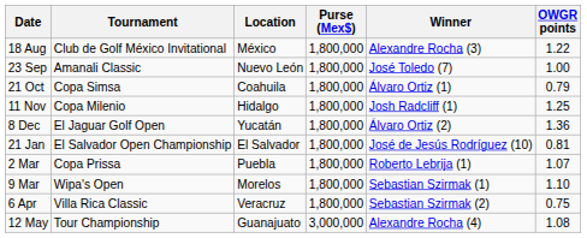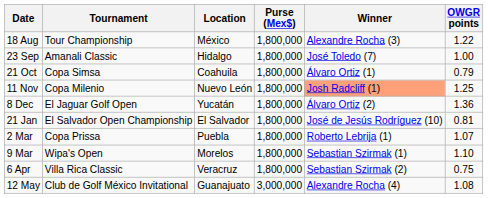 <table class="wikitable" style="font-size:95%">
 <tr>
 <th>Date</th>
 <th>Tournament</th>
 <th>Location</th>
 <th>Purse<br>(<a href='#'>Mex$</a>)</th>
 <th>Winner</th>
 <th><a href='#'>OWGR</a><br>points</th>
 </tr>
 <tr>
 <td>18 Aug</td>
-<td>Club de Golf México Invitational</td>
+<td>Tour Championship</td>
 <td>México</td>
 <td align=right>1,800,000</td>
 <td> <a href='#'>Alexandre Rocha</a> (3)</td>
 <td align=center>1.22</td>
 </tr>
 <tr>
 <td>23 Sep</td>
 <td>Amanali Classic</td>
-<td>Nuevo León</td>
+<td>Hidalgo</td>
 <td align=right>1,800,000</td>
 <td> <a href='#'>José Toledo</a> (7)</td>
 <td align=center>1.00</td>
 </tr>
 <tr>
 <td>21 Oct</td>
 <td>Copa Simsa</td>
 <td>Coahuila</td>
 <td align=right>1,800,000</td>
 <td> <a href='#'>Álvaro Ortiz</a> (1)</td>
 <td align=center>0.79</td>
 </tr>
 <tr>
 <td>11 Nov</td>
 <td>Copa Milenio</td>
-<td>Hidalgo</td>
+<td>Nuevo León</td>
 <td align=right>1,800,000</td>
-<td> <a href='#'>Josh Radcliff</a> (1)</td>
+<td style="background: lightsalmon;"> <a href='#'>Josh Radcliff</a> (1)</td>
 <td align=center>1.25</td>
 </tr>
 <tr>
 <td>8 Dec</td>
 <td>El Jaguar Golf Open</td>
 <td>Yucatán</td>
 <td align=right>1,800,000</td>
 <td> <a href='#'>Álvaro Ortiz</a> (2)</td>
 <td align=center>1.36</td>
 </tr>
 <tr>
 <td>21 Jan</td>
 <td>El Salvador Open Championship</td>
 <td>El Salvador</td>
 <td align=right>1,800,000</td>
 <td> <a href='#'>José de Jesús Rodríguez</a> (10)</td>
 <td align=center>0.81</td>
 </tr>
 <tr>
 <td>2 Mar</td>
 <td>Copa Prissa</td>
 <td>Puebla</td>
 <td align=right>1,800,000</td>
 <td> <a href='#'>Roberto Lebrija</a> (1)</td>
 <td align=center>1.07</td>
 </tr>
 <tr>
 <td>9 Mar</td>
 <td>Wipa's Open</td>
 <td>Morelos</td>
 <td align=right>1,800,000</td>
 <td> <a href='#'>Sebastian Szirmak</a> (1)</td>
 <td align=center>1.10</td>
 </tr>
 <tr>
 <td>6 Apr</td>
 <td>Villa Rica Classic</td>
 <td>Veracruz</td>
 <td align=right>1,800,000</td>
 <td> <a href='#'>Sebastian Szirmak</a> (2)</td>
 <td align=center>0.75</td>
 </tr>
 <tr>
 <td>12 May</td>
-<td>Tour Championship</td>
+<td>Club de Golf México Invitational</td>
 <td>Guanajuato</td>
 <td align=right>3,000,000</td>
 <td> <a href='#'>Alexandre Rocha</a> (4)</td>
 <td align=center>1.08</td>
 </tr>
 </table>
